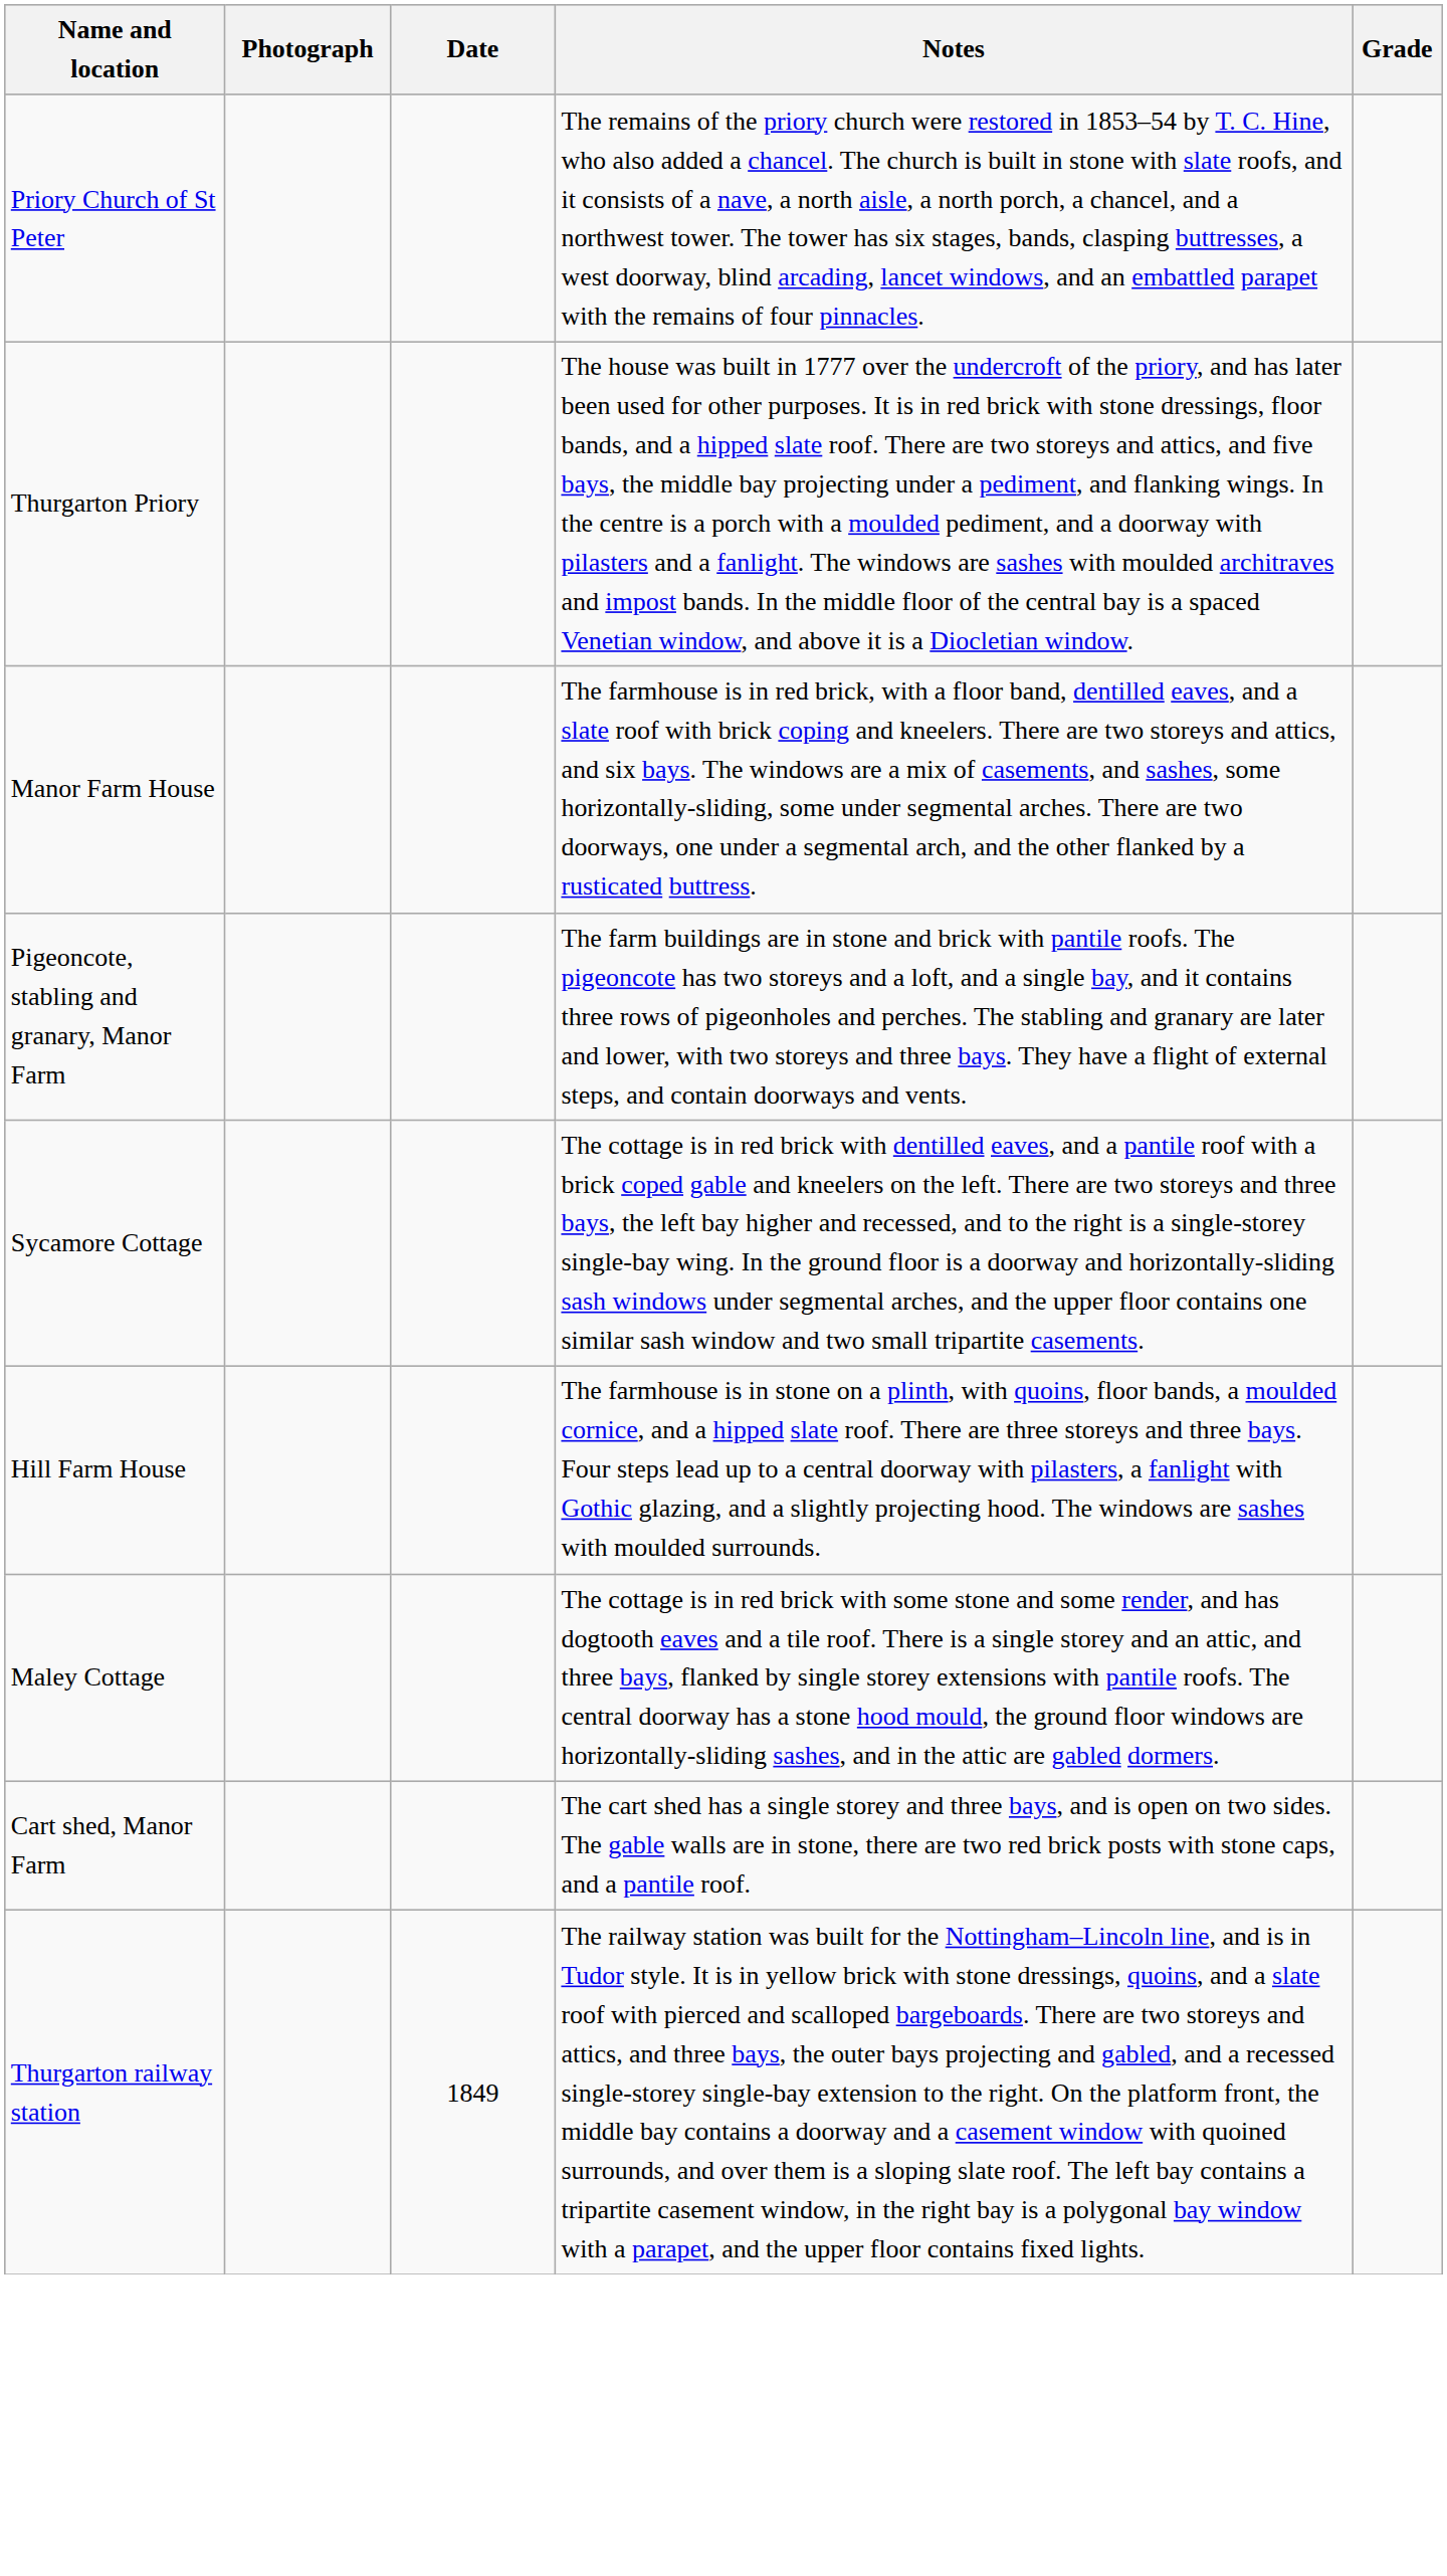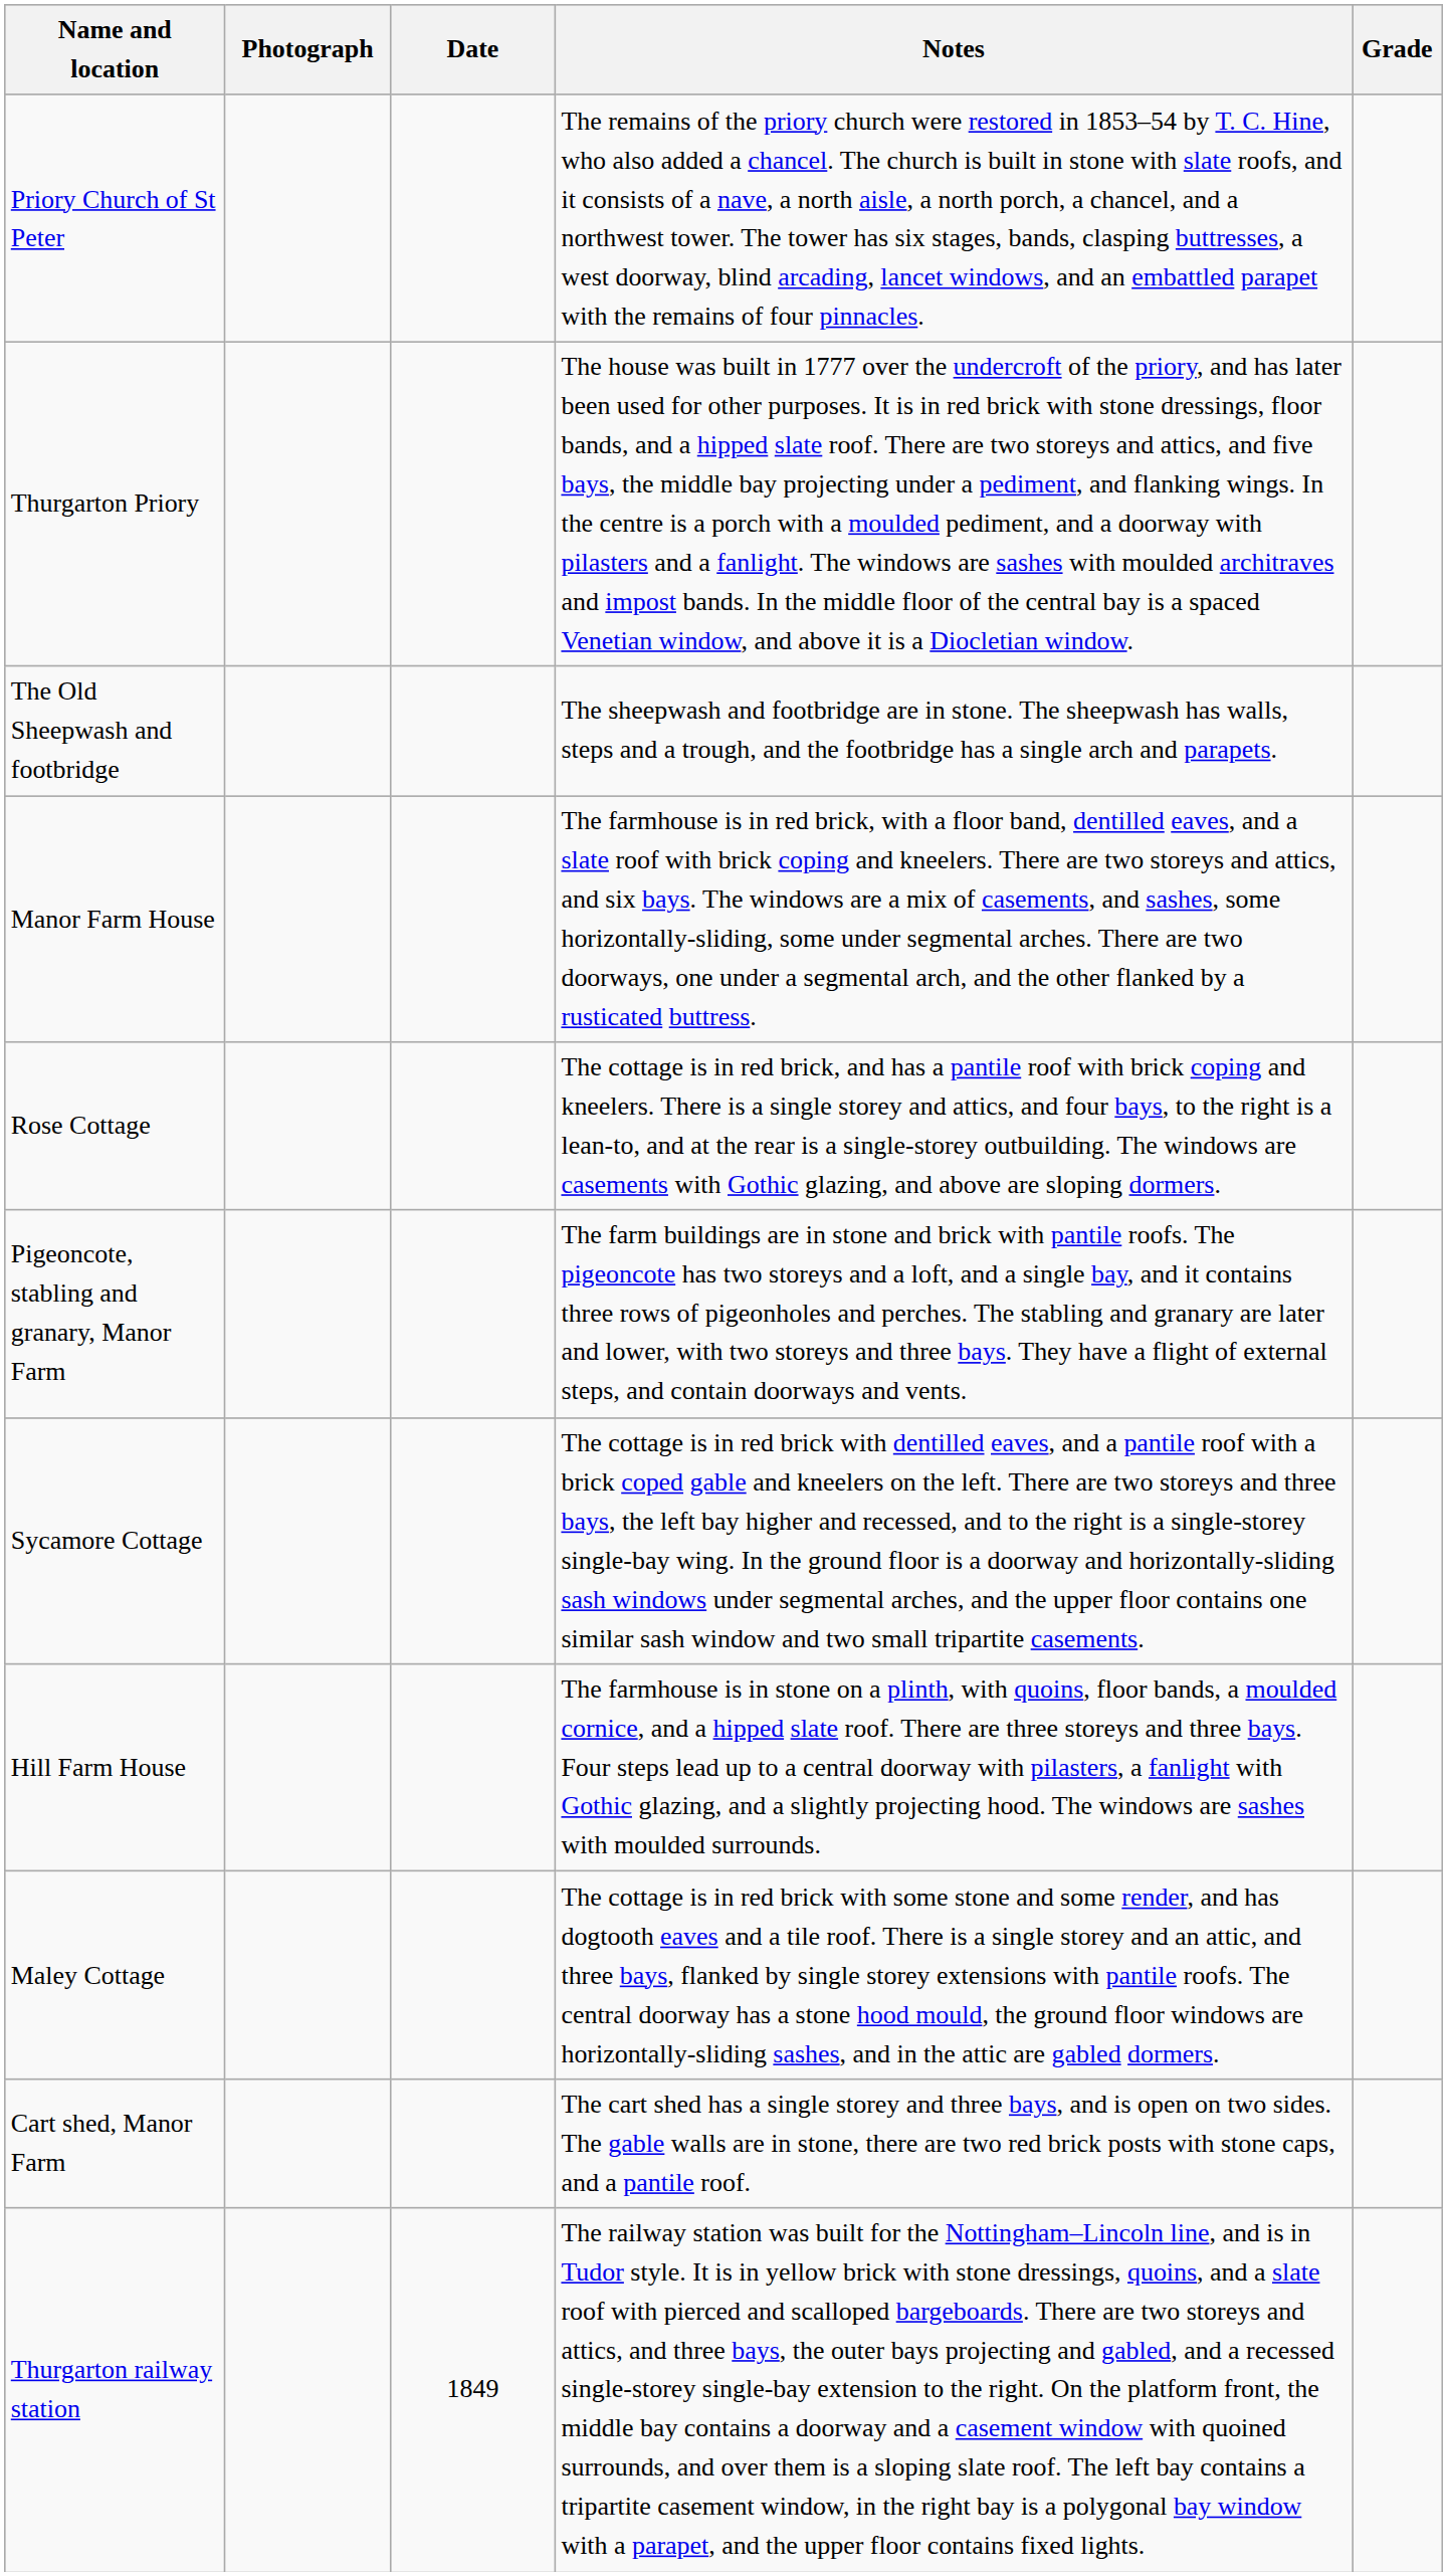 <table class="wikitable sortable plainrowheaders" style="width:100%; border:0px; text-align:left; line-height:150%">
 <tr>
 <th scope="col"  style="width:150px">Name and location</th>
 <th scope="col"  style="width:100px" class="unsortable">Photograph</th>
 <th scope="col"  style="width:120px">Date</th>
 <th scope="col"  style="width:650px" class="unsortable">Notes</th>
 <th scope="col"  style="width:50px">Grade</th>
 </tr>
 <tr>
 <td><a href='#'>Priory Church of St Peter</a><br><small></small></td>
 <td></td>
 <td align="center"></td>
 <td>The remains of the <a href='#'>priory</a> church were <a href='#'>restored</a> in 1853–54 by <a href='#'>T. C. Hine</a>, who also added a <a href='#'>chancel</a>.  The church is built in stone with <a href='#'>slate</a> roofs, and it consists of a <a href='#'>nave</a>, a north <a href='#'>aisle</a>, a north porch, a chancel, and a northwest tower.  The tower has six stages, bands, clasping <a href='#'>buttresses</a>, a west doorway, blind <a href='#'>arcading</a>, <a href='#'>lancet windows</a>, and an <a href='#'>embattled</a> <a href='#'>parapet</a> with the remains of four <a href='#'>pinnacles</a>.</td>
 <td align="center" ></td>
 </tr>
 <tr>
 <td>Thurgarton Priory<br><small></small></td>
 <td></td>
 <td align="center"></td>
 <td>The house was built in 1777 over the <a href='#'>undercroft</a> of the <a href='#'>priory</a>, and has later been used for other purposes.  It is in red brick with stone dressings, floor bands, and a <a href='#'>hipped</a> <a href='#'>slate</a> roof.  There are two storeys and attics, and five <a href='#'>bays</a>, the middle bay projecting under a <a href='#'>pediment</a>, and flanking wings.  In the centre is a porch with a <a href='#'>moulded</a> pediment, and a doorway with <a href='#'>pilasters</a> and a <a href='#'>fanlight</a>. The windows are <a href='#'>sashes</a> with moulded <a href='#'>architraves</a> and <a href='#'>impost</a> bands.  In the middle floor of the central bay is a spaced <a href='#'>Venetian window</a>, and above it is a <a href='#'>Diocletian window</a>.</td>
 <td align="center" ></td>
 </tr>
 <tr>
+<td>The Old Sheepwash and footbridge<br><small></small></td>
+<td></td>
+<td align="center"></td>
+<td>The sheepwash and footbridge are in stone.  The sheepwash has walls, steps and a trough, and the footbridge has a single arch and <a href='#'>parapets</a>.</td>
+<td align="center" ></td>
+</tr>
+<tr>
 <td>Manor Farm House<br><small></small></td>
 <td></td>
 <td align="center"></td>
 <td>The farmhouse is in red brick, with a floor band, <a href='#'>dentilled</a> <a href='#'>eaves</a>, and a <a href='#'>slate</a> roof with brick <a href='#'>coping</a> and kneelers.  There are two storeys and attics, and six <a href='#'>bays</a>.  The windows are a mix of <a href='#'>casements</a>, and <a href='#'>sashes</a>, some horizontally-sliding, some under segmental arches.  There are two doorways, one under a segmental arch, and the other flanked by a <a href='#'>rusticated</a> <a href='#'>buttress</a>.</td>
+<td align="center" ></td>
+</tr>
+<tr>
+<td>Rose Cottage<br><small></small></td>
+<td></td>
+<td align="center"></td>
+<td>The cottage is in red brick,  and has a <a href='#'>pantile</a> roof with brick <a href='#'>coping</a> and kneelers.  There is a single storey and attics, and four <a href='#'>bays</a>, to the right is a lean-to, and at the rear is a single-storey outbuilding.  The windows are <a href='#'>casements</a> with <a href='#'>Gothic</a> glazing, and above are sloping <a href='#'>dormers</a>.</td>
 <td align="center" ></td>
 </tr>
 <tr>
 <td>Pigeoncote, stabling and granary, Manor Farm<br><small></small></td>
 <td></td>
 <td align="center"></td>
 <td>The farm buildings are in stone and brick with <a href='#'>pantile</a> roofs.  The <a href='#'>pigeoncote</a> has two storeys and a loft, and a single <a href='#'>bay</a>, and it contains three rows of pigeonholes and perches.  The stabling and granary are later and lower, with two storeys and three <a href='#'>bays</a>.  They have a flight of external steps, and contain doorways and vents.</td>
 <td align="center" ></td>
 </tr>
 <tr>
 <td>Sycamore Cottage<br><small></small></td>
 <td></td>
 <td align="center"></td>
 <td>The cottage is in red brick with <a href='#'>dentilled</a> <a href='#'>eaves</a>, and a <a href='#'>pantile</a> roof with a brick <a href='#'>coped</a> <a href='#'>gable</a> and kneelers on the left.  There are two storeys and three <a href='#'>bays</a>, the left bay higher and recessed, and to the right is a single-storey single-bay wing.  In the ground floor is a doorway and horizontally-sliding <a href='#'>sash windows</a> under segmental arches, and the upper floor contains one similar sash window and two small tripartite <a href='#'>casements</a>.</td>
 <td align="center" ></td>
 </tr>
 <tr>
 <td>Hill Farm House<br><small></small></td>
 <td></td>
 <td align="center"></td>
 <td>The farmhouse is in stone on a <a href='#'>plinth</a>, with <a href='#'>quoins</a>, floor bands, a <a href='#'>moulded</a> <a href='#'>cornice</a>, and a <a href='#'>hipped</a> <a href='#'>slate</a> roof.  There are three storeys and three <a href='#'>bays</a>.  Four steps lead up to a central doorway with <a href='#'>pilasters</a>, a <a href='#'>fanlight</a> with <a href='#'>Gothic</a> glazing, and a slightly projecting hood.  The windows are <a href='#'>sashes</a> with moulded surrounds.</td>
 <td align="center" ></td>
 </tr>
 <tr>
 <td>Maley Cottage<br><small></small></td>
 <td></td>
 <td align="center"></td>
 <td>The cottage is in red brick with some stone and some <a href='#'>render</a>, and has dogtooth <a href='#'>eaves</a> and a tile roof.  There is a single storey and an attic, and three <a href='#'>bays</a>, flanked by single storey extensions with <a href='#'>pantile</a> roofs.  The central doorway has a stone <a href='#'>hood mould</a>, the ground floor windows are horizontally-sliding <a href='#'>sashes</a>, and in the attic are <a href='#'>gabled</a> <a href='#'>dormers</a>.</td>
 <td align="center" ></td>
 </tr>
 <tr>
 <td>Cart shed, Manor Farm<br><small></small></td>
 <td></td>
 <td align="center"></td>
 <td>The cart shed has a single storey and three <a href='#'>bays</a>, and is open on two sides.  The <a href='#'>gable</a> walls are in stone, there are two red brick posts with stone caps, and a <a href='#'>pantile</a> roof.</td>
 <td align="center" ></td>
 </tr>
 <tr>
 <td><a href='#'>Thurgarton railway station</a><br><small></small></td>
 <td></td>
 <td align="center">1849</td>
 <td>The railway station was built for the <a href='#'>Nottingham–Lincoln line</a>, and is in <a href='#'>Tudor</a> style.  It is in yellow brick with stone dressings, <a href='#'>quoins</a>, and a <a href='#'>slate</a> roof with pierced and scalloped <a href='#'>bargeboards</a>.  There are two storeys and attics, and three <a href='#'>bays</a>, the outer bays projecting and <a href='#'>gabled</a>, and a recessed single-storey single-bay extension to the right.  On the platform front, the middle bay contains a doorway and a <a href='#'>casement window</a> with quoined surrounds, and over them is a sloping slate roof.  The left bay contains a tripartite casement window, in the right bay is a polygonal <a href='#'>bay window</a> with a <a href='#'>parapet</a>, and the upper floor contains fixed lights.</td>
 <td align="center" ></td>
 </tr>
 <tr>
 </tr>
 </table>
